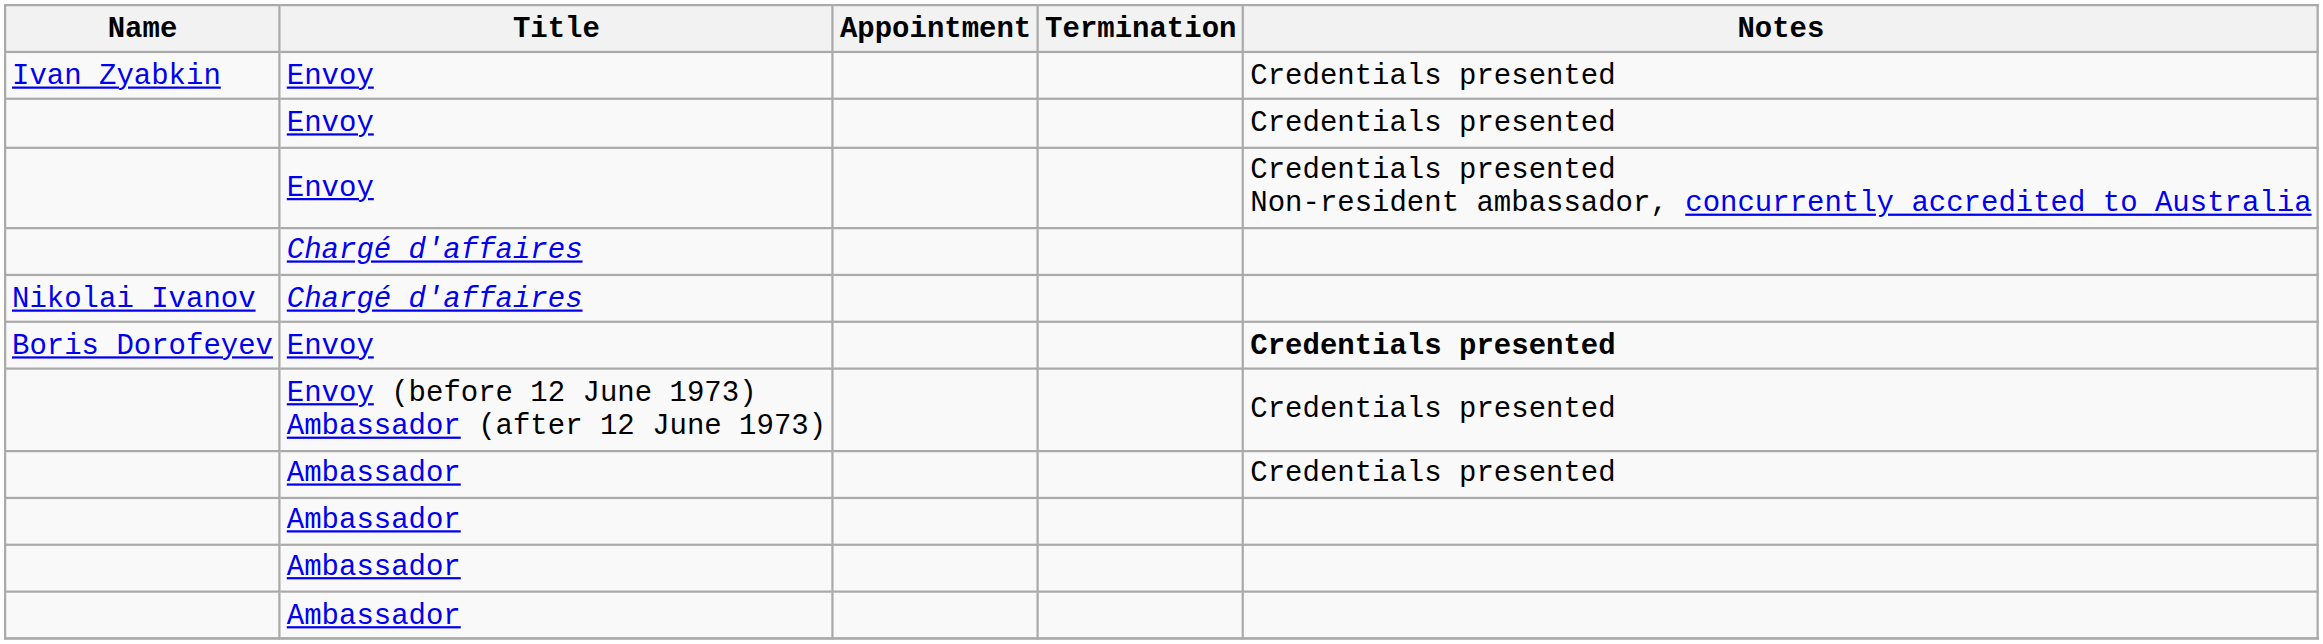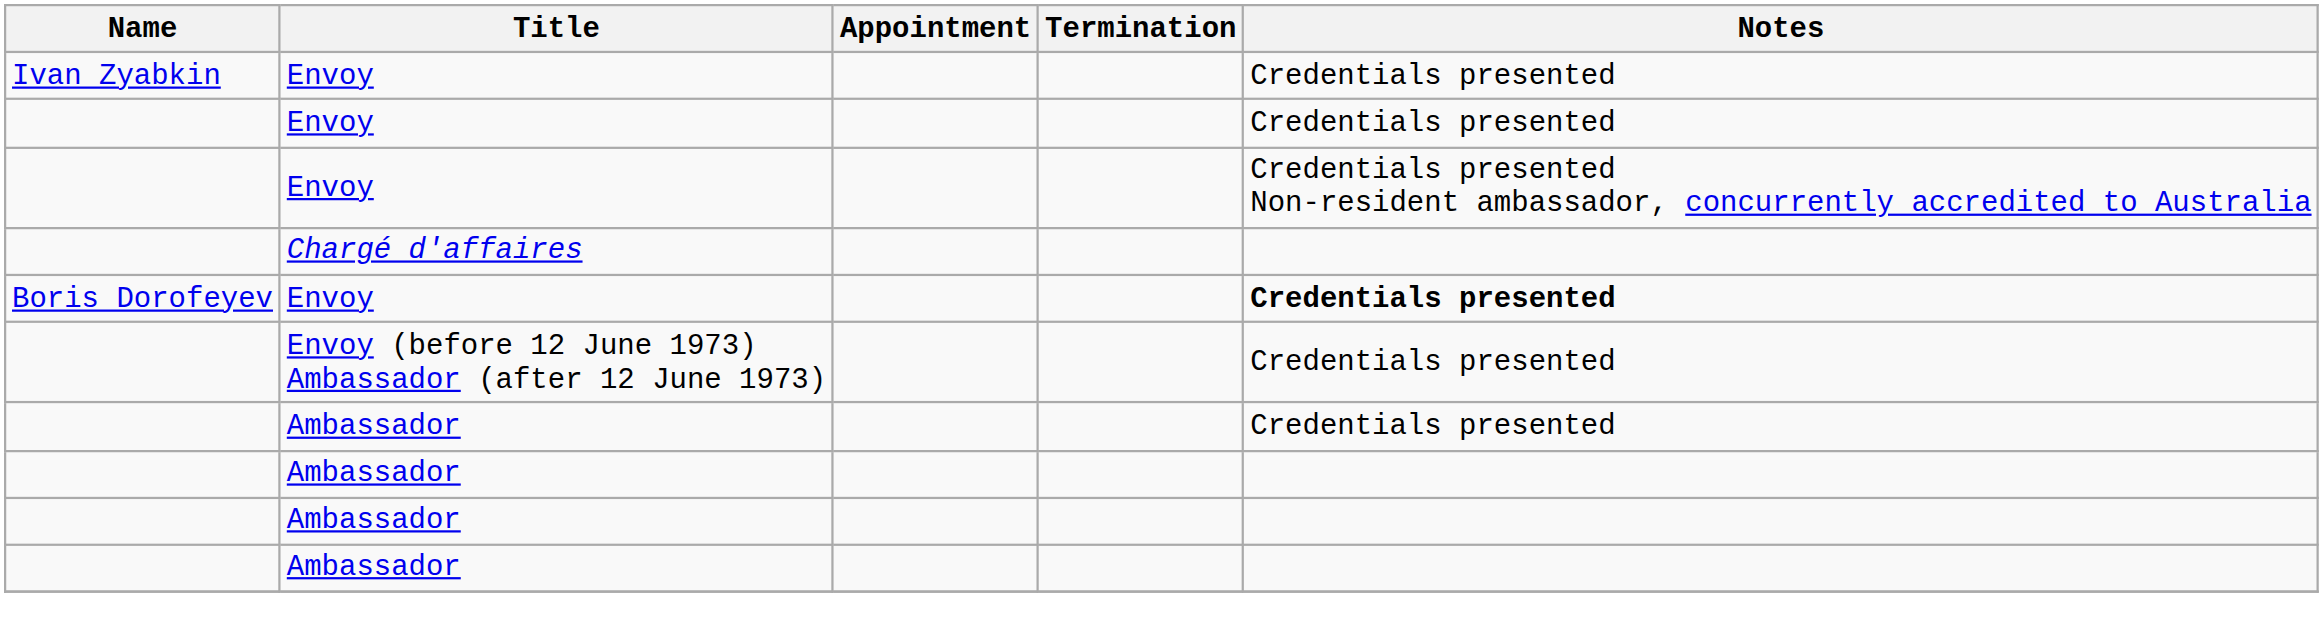 <table class="wikitable">
 <tr valign="middle">
 <th>Name</th>
 <th>Title</th>
 <th>Appointment</th>
 <th>Termination</th>
 <th>Notes</th>
 </tr>
 <tr>
 <td><a href='#'>Ivan Zyabkin</a></td>
 <td><a href='#'>Envoy</a></td>
 <td></td>
 <td></td>
 <td>Credentials presented </td>
 </tr>
 <tr>
 <td></td>
 <td><a href='#'>Envoy</a></td>
 <td></td>
 <td></td>
 <td>Credentials presented </td>
 </tr>
 <tr>
 <td></td>
 <td><a href='#'>Envoy</a></td>
 <td></td>
 <td></td>
 <td>Credentials presented <br>Non-resident ambassador, <a href='#'>concurrently accredited to Australia</a></td>
 </tr>
 <tr>
 <td></td>
-<td><em><a href='#'>Chargé d'affaires</a></em></td>
-<td></td>
-<td></td>
-<td></td>
-</tr>
-<tr>
-<td><a href='#'>Nikolai Ivanov</a></td>
 <td><em><a href='#'>Chargé d'affaires</a></em></td>
 <td></td>
 <td></td>
 <td></td>
 </tr>
 <tr>
 <td><a href='#'>Boris Dorofeyev</a></td>
 <td><a href='#'>Envoy</a></td>
 <td></td>
 <td></td>
 <td><strong>Credentials presented </strong></td>
 </tr>
 <tr>
 <td></td>
 <td><a href='#'>Envoy</a> (before 12 June 1973)<br><a href='#'>Ambassador</a> (after 12 June 1973)</td>
 <td></td>
 <td></td>
 <td>Credentials presented </td>
 </tr>
 <tr>
 <td></td>
 <td><a href='#'>Ambassador</a></td>
 <td></td>
 <td></td>
 <td>Credentials presented </td>
 </tr>
 <tr>
 <td></td>
 <td><a href='#'>Ambassador</a></td>
 <td></td>
 <td></td>
 <td></td>
 </tr>
 <tr>
 <td></td>
 <td><a href='#'>Ambassador</a></td>
 <td></td>
 <td></td>
 <td></td>
 </tr>
 <tr>
 <td></td>
 <td><a href='#'>Ambassador</a></td>
 <td></td>
 <td></td>
 <td></td>
 </tr>
 <tr>
 </tr>
 </table>
